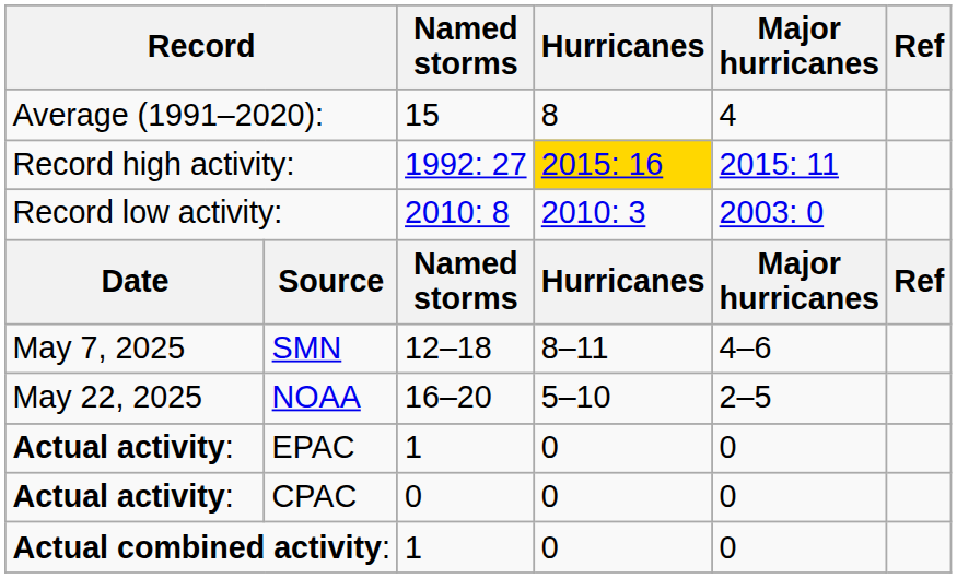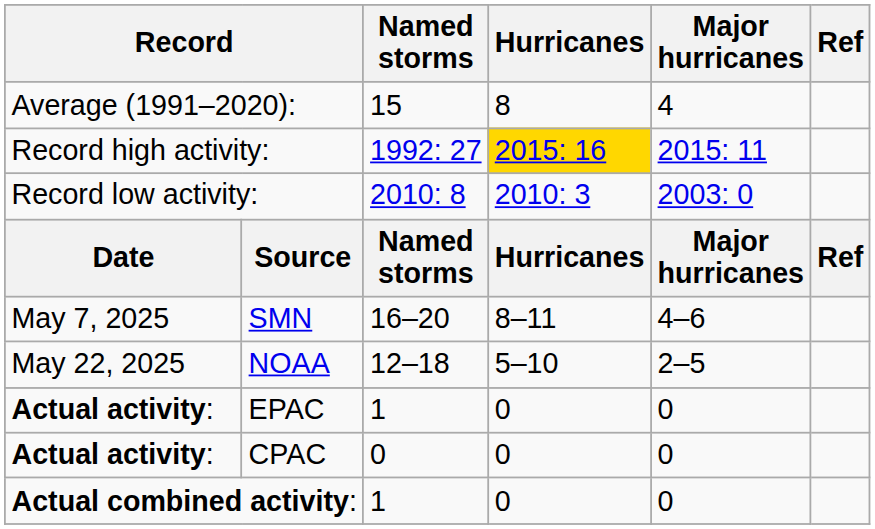 <table class="wikitable floatright" style="border-spacing: 2px; border: 1px solid darkgray;">
 <tr>
 <th colspan=2>Record</th>
 <th>Named<br>storms</th>
 <th>Hurricanes</th>
 <th>Major<br>hurricanes</th>
 <th>Ref</th>
 </tr>
 <tr>
 <td colspan=2>Average (1991–2020):</td>
 <td>15</td>
 <td>8</td>
 <td>4</td>
 <td></td>
 </tr>
 <tr>
 <td colspan=2>Record high activity:</td>
 <td><a href='#'>1992: 27</a></td>
 <td style="background: gold;"><a href='#'>2015: 16</a></td>
 <td><a href='#'>2015: 11</a></td>
 <td></td>
 </tr>
 <tr>
 <td colspan=2>Record low activity:</td>
 <td><a href='#'>2010: 8</a></td>
 <td><a href='#'>2010: 3</a></td>
 <td><a href='#'>2003: 0</a></td>
 <td></td>
 </tr>
 <tr>
 <th>Date</th>
 <th>Source</th>
 <th>Named<br>storms</th>
 <th>Hurricanes</th>
 <th>Major<br>hurricanes</th>
 <th>Ref</th>
 </tr>
 <tr>
 <td>May 7, 2025</td>
 <td><a href='#'>SMN</a></td>
-<td>12–18</td>
+<td>16–20</td>
 <td>8–11</td>
 <td>4–6</td>
 <td></td>
 </tr>
 <tr>
 <td>May 22, 2025</td>
 <td><a href='#'>NOAA</a></td>
-<td>16–20</td>
+<td>12–18</td>
 <td>5–10</td>
 <td>2–5</td>
 <td></td>
 </tr>
 <tr>
 <td><strong>Actual activity</strong>:</td>
 <td>EPAC</td>
 <td>1</td>
 <td>0</td>
 <td>0</td>
 <td></td>
 </tr>
 <tr>
 <td><strong>Actual activity</strong>:</td>
 <td>CPAC</td>
 <td>0</td>
 <td>0</td>
 <td>0</td>
 <td></td>
 </tr>
 <tr>
 <td colspan="2"><strong>Actual combined activity</strong>:</td>
 <td>1</td>
 <td>0</td>
 <td>0</td>
 <td></td>
 </tr>
 </table>
